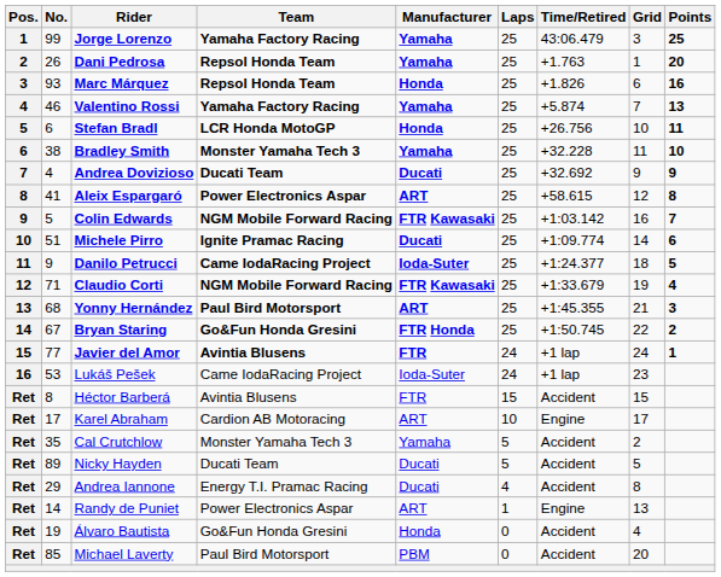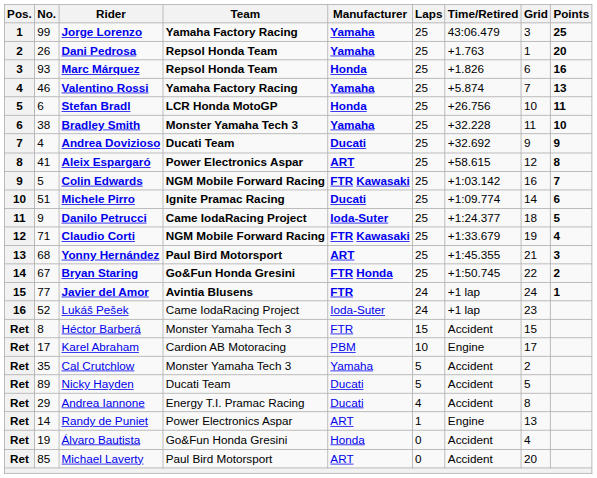 <table class="wikitable" style="font-size: 95%;">
 <tr>
 <th>Pos.</th>
 <th>No.</th>
 <th>Rider</th>
 <th>Team</th>
 <th>Manufacturer</th>
 <th>Laps</th>
 <th>Time/Retired</th>
 <th>Grid</th>
 <th>Points</th>
 </tr>
 <tr>
 <th>1</th>
 <td>99</td>
 <td> <strong><a href='#'>Jorge Lorenzo</a></strong></td>
 <td><strong>Yamaha Factory Racing</strong></td>
 <td><strong><a href='#'>Yamaha</a></strong></td>
 <td>25</td>
 <td>43:06.479</td>
 <td>3</td>
 <td><strong>25</strong></td>
 </tr>
 <tr>
 <th>2</th>
 <td>26</td>
 <td> <strong><a href='#'>Dani Pedrosa</a></strong></td>
 <td><strong>Repsol Honda Team</strong></td>
 <td><strong><a href='#'>Yamaha</a></strong></td>
 <td>25</td>
 <td>+1.763</td>
 <td>1</td>
 <td><strong>20</strong></td>
 </tr>
 <tr>
 <th>3</th>
 <td>93</td>
 <td> <strong><a href='#'>Marc Márquez</a></strong></td>
 <td><strong>Repsol Honda Team</strong></td>
 <td><strong><a href='#'>Honda</a></strong></td>
 <td>25</td>
 <td>+1.826</td>
 <td>6</td>
 <td><strong>16</strong></td>
 </tr>
 <tr>
 <th>4</th>
 <td>46</td>
 <td> <strong><a href='#'>Valentino Rossi</a></strong></td>
 <td><strong>Yamaha Factory Racing</strong></td>
 <td><strong><a href='#'>Yamaha</a></strong></td>
 <td>25</td>
 <td>+5.874</td>
 <td>7</td>
 <td><strong>13</strong></td>
 </tr>
 <tr>
 <th>5</th>
 <td>6</td>
 <td> <strong><a href='#'>Stefan Bradl</a></strong></td>
 <td><strong>LCR Honda MotoGP</strong></td>
 <td><strong><a href='#'>Honda</a></strong></td>
 <td>25</td>
 <td>+26.756</td>
 <td>10</td>
 <td><strong>11</strong></td>
 </tr>
 <tr>
 <th>6</th>
 <td>38</td>
 <td> <strong><a href='#'>Bradley Smith</a></strong></td>
 <td><strong>Monster Yamaha Tech 3</strong></td>
 <td><strong><a href='#'>Yamaha</a></strong></td>
 <td>25</td>
 <td>+32.228</td>
 <td>11</td>
 <td><strong>10</strong></td>
 </tr>
 <tr>
 <th>7</th>
 <td>4</td>
 <td> <strong><a href='#'>Andrea Dovizioso</a></strong></td>
 <td><strong>Ducati Team</strong></td>
 <td><strong><a href='#'>Ducati</a></strong></td>
 <td>25</td>
 <td>+32.692</td>
 <td>9</td>
 <td><strong>9</strong></td>
 </tr>
 <tr>
 <th>8</th>
 <td>41</td>
 <td> <strong><a href='#'>Aleix Espargaró</a></strong></td>
 <td><strong>Power Electronics Aspar</strong></td>
 <td><strong><a href='#'>ART</a></strong></td>
 <td>25</td>
 <td>+58.615</td>
 <td>12</td>
 <td><strong>8</strong></td>
 </tr>
 <tr>
 <th>9</th>
 <td>5</td>
 <td> <strong><a href='#'>Colin Edwards</a></strong></td>
 <td><strong>NGM Mobile Forward Racing</strong></td>
 <td><strong><a href='#'>FTR</a> <a href='#'>Kawasaki</a></strong></td>
 <td>25</td>
 <td>+1:03.142</td>
 <td>16</td>
 <td><strong>7</strong></td>
 </tr>
 <tr>
 <th>10</th>
 <td>51</td>
 <td> <strong><a href='#'>Michele Pirro</a></strong></td>
 <td><strong>Ignite Pramac Racing</strong></td>
 <td><strong><a href='#'>Ducati</a></strong></td>
 <td>25</td>
 <td>+1:09.774</td>
 <td>14</td>
 <td><strong>6</strong></td>
 </tr>
 <tr>
 <th>11</th>
 <td>9</td>
 <td> <strong><a href='#'>Danilo Petrucci</a></strong></td>
 <td><strong>Came IodaRacing Project</strong></td>
 <td><strong><a href='#'>Ioda-Suter</a></strong></td>
 <td>25</td>
 <td>+1:24.377</td>
 <td>18</td>
 <td><strong>5</strong></td>
 </tr>
 <tr>
 <th>12</th>
 <td>71</td>
 <td> <strong><a href='#'>Claudio Corti</a></strong></td>
 <td><strong>NGM Mobile Forward Racing</strong></td>
 <td><strong><a href='#'>FTR</a> <a href='#'>Kawasaki</a></strong></td>
 <td>25</td>
 <td>+1:33.679</td>
 <td>19</td>
 <td><strong>4</strong></td>
 </tr>
 <tr>
 <th>13</th>
 <td>68</td>
 <td> <strong><a href='#'>Yonny Hernández</a></strong></td>
 <td><strong>Paul Bird Motorsport</strong></td>
 <td><strong><a href='#'>ART</a></strong></td>
 <td>25</td>
 <td>+1:45.355</td>
 <td>21</td>
 <td><strong>3</strong></td>
 </tr>
 <tr>
 <th>14</th>
 <td>67</td>
 <td> <strong><a href='#'>Bryan Staring</a></strong></td>
 <td><strong>Go&Fun Honda Gresini</strong></td>
 <td><strong><a href='#'>FTR</a> <a href='#'>Honda</a></strong></td>
 <td>25</td>
 <td>+1:50.745</td>
 <td>22</td>
 <td><strong>2</strong></td>
 </tr>
 <tr>
 <th>15</th>
 <td>77</td>
 <td> <strong><a href='#'>Javier del Amor</a></strong></td>
 <td><strong>Avintia Blusens</strong></td>
 <td><strong><a href='#'>FTR</a></strong></td>
 <td>24</td>
 <td>+1 lap</td>
 <td>24</td>
 <td><strong>1</strong></td>
 </tr>
 <tr>
 <th>16</th>
-<td>53</td>
+<td>52</td>
 <td> <a href='#'>Lukáš Pešek</a></td>
 <td>Came IodaRacing Project</td>
 <td><a href='#'>Ioda-Suter</a></td>
 <td>24</td>
 <td>+1 lap</td>
 <td>23</td>
 <td></td>
 </tr>
 <tr>
 <th>Ret</th>
 <td>8</td>
 <td> <a href='#'>Héctor Barberá</a></td>
-<td>Avintia Blusens</td>
+<td>Monster Yamaha Tech 3</td>
 <td><a href='#'>FTR</a></td>
 <td>15</td>
 <td>Accident</td>
 <td>15</td>
 <td></td>
 </tr>
 <tr>
 <th>Ret</th>
 <td>17</td>
 <td> <a href='#'>Karel Abraham</a></td>
 <td>Cardion AB Motoracing</td>
-<td><a href='#'>ART</a></td>
+<td><a href='#'>PBM</a></td>
 <td>10</td>
 <td>Engine</td>
 <td>17</td>
 <td></td>
 </tr>
 <tr>
 <th>Ret</th>
 <td>35</td>
 <td> <a href='#'>Cal Crutchlow</a></td>
 <td>Monster Yamaha Tech 3</td>
 <td><a href='#'>Yamaha</a></td>
 <td>5</td>
 <td>Accident</td>
 <td>2</td>
 <td></td>
 </tr>
 <tr>
 <th>Ret</th>
 <td>89</td>
 <td> <a href='#'>Nicky Hayden</a></td>
 <td>Ducati Team</td>
 <td><a href='#'>Ducati</a></td>
 <td>5</td>
 <td>Accident</td>
 <td>5</td>
 <td></td>
 </tr>
 <tr>
 <th>Ret</th>
 <td>29</td>
 <td> <a href='#'>Andrea Iannone</a></td>
 <td>Energy T.I. Pramac Racing</td>
 <td><a href='#'>Ducati</a></td>
 <td>4</td>
 <td>Accident</td>
 <td>8</td>
 <td></td>
 </tr>
 <tr>
 <th>Ret</th>
 <td>14</td>
 <td> <a href='#'>Randy de Puniet</a></td>
 <td>Power Electronics Aspar</td>
 <td><a href='#'>ART</a></td>
 <td>1</td>
 <td>Engine</td>
 <td>13</td>
 <td></td>
 </tr>
 <tr>
 <th>Ret</th>
 <td>19</td>
 <td> <a href='#'>Álvaro Bautista</a></td>
 <td>Go&Fun Honda Gresini</td>
 <td><a href='#'>Honda</a></td>
 <td>0</td>
 <td>Accident</td>
 <td>4</td>
 <td></td>
 </tr>
 <tr>
 <th>Ret</th>
 <td>85</td>
 <td> <a href='#'>Michael Laverty</a></td>
 <td>Paul Bird Motorsport</td>
-<td><a href='#'>PBM</a></td>
+<td><a href='#'>ART</a></td>
 <td>0</td>
 <td>Accident</td>
 <td>20</td>
 <td></td>
 </tr>
 <tr>
 <th colspan=9></th>
 </tr>
 </table>
